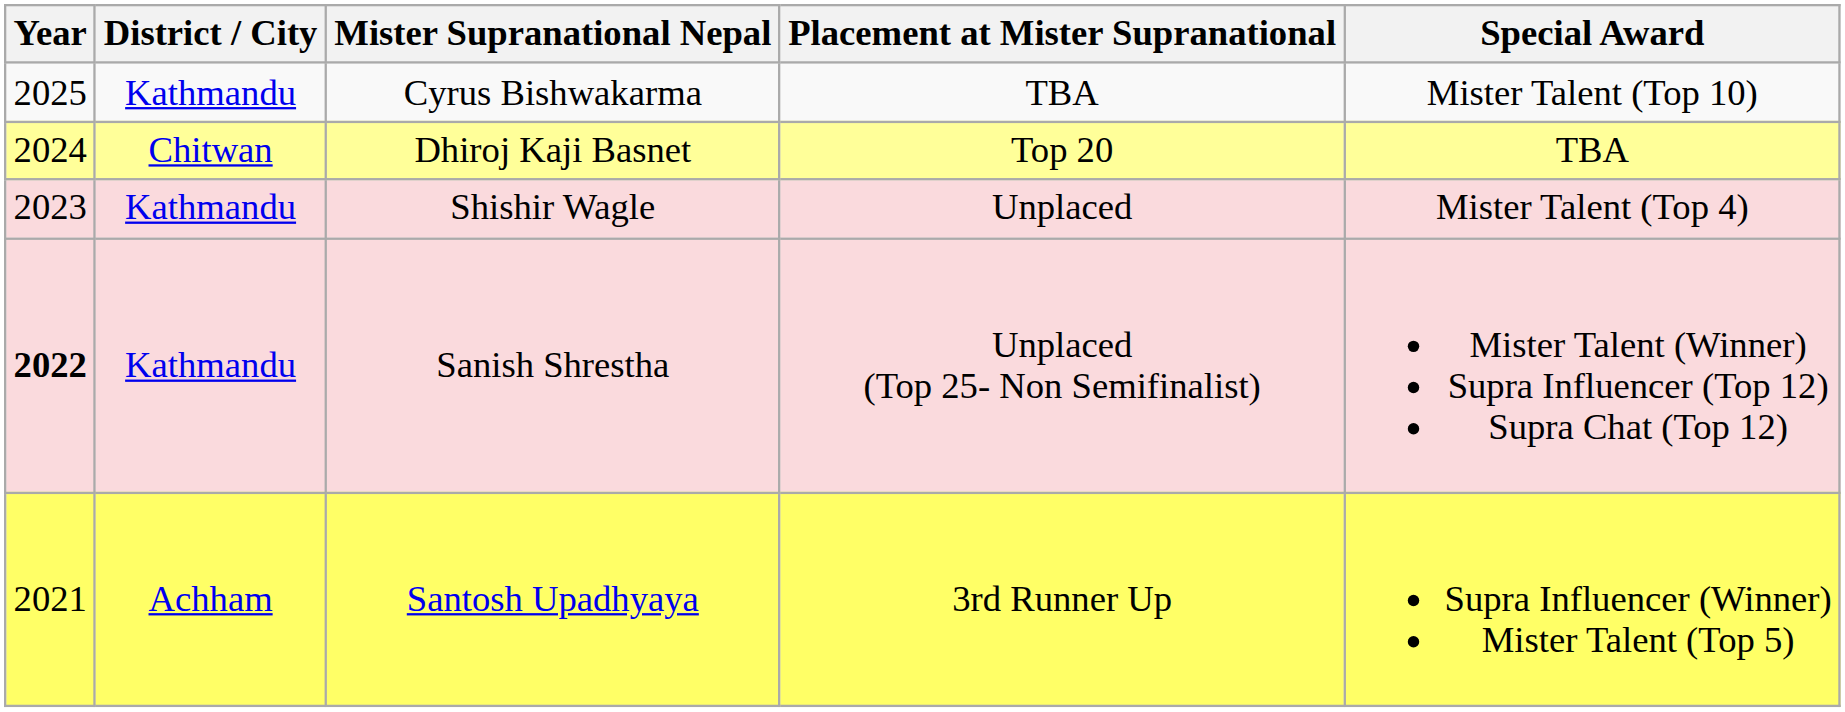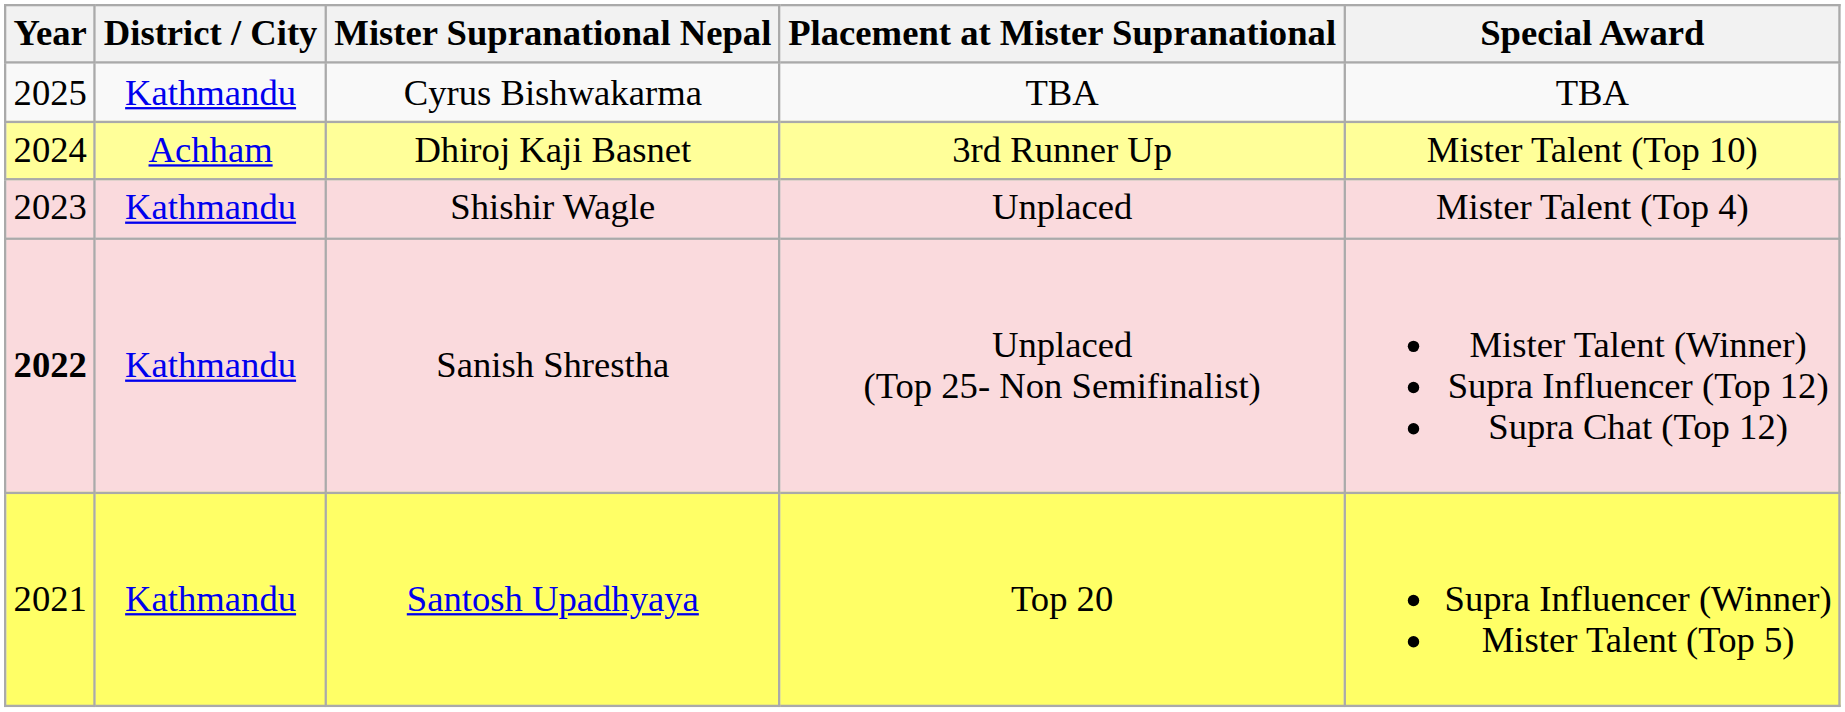 <table class="wikitable">
 <tr>
 <th>Year</th>
 <th>District / City</th>
 <th>Mister Supranational Nepal</th>
 <th>Placement at Mister Supranational</th>
 <th>Special Award</th>
 </tr>
 <tr align="center">
 <td>2025</td>
 <td><a href='#'>Kathmandu</a></td>
 <td>Cyrus Bishwakarma</td>
 <td>TBA</td>
-<td>Mister Talent (Top 10)</td>
+<td>TBA</td>
 </tr>
 <tr align="center" style="background:#FFFF99;">
 <td>2024</td>
-<td><a href='#'>Chitwan</a></td>
+<td><a href='#'>Achham</a></td>
 <td>Dhiroj Kaji Basnet</td>
-<td>Top 20</td>
-<td>TBA</td>
+<td>3rd Runner Up</td>
+<td>Mister Talent (Top 10)</td>
 </tr>
 <tr align="center" style="background:#FADADD;">
 <td>2023</td>
 <td><a href='#'>Kathmandu</a></td>
 <td>Shishir Wagle</td>
 <td>Unplaced</td>
 <td>Mister Talent (Top 4)</td>
 </tr>
 <tr align="center" style="background:#FADADD;">
 <td><strong>2022</strong></td>
 <td><a href='#'>Kathmandu</a></td>
 <td>Sanish Shrestha</td>
 <td>Unplaced<br>(Top 25- Non Semifinalist)</td>
 <td><br><ul><li>Mister Talent (Winner)</li><li>Supra Influencer (Top 12)</li><li>Supra Chat (Top 12)</li></ul></td>
 </tr>
 <tr align="center" style="background:#FFFF66;">
 <td>2021</td>
-<td><a href='#'>Achham</a></td>
+<td><a href='#'>Kathmandu</a></td>
 <td><a href='#'>Santosh Upadhyaya</a></td>
-<td>3rd Runner Up</td>
+<td>Top 20</td>
 <td><br><ul><li>Supra Influencer (Winner)</li><li>Mister Talent (Top 5)</li></ul></td>
 </tr>
 </table>
